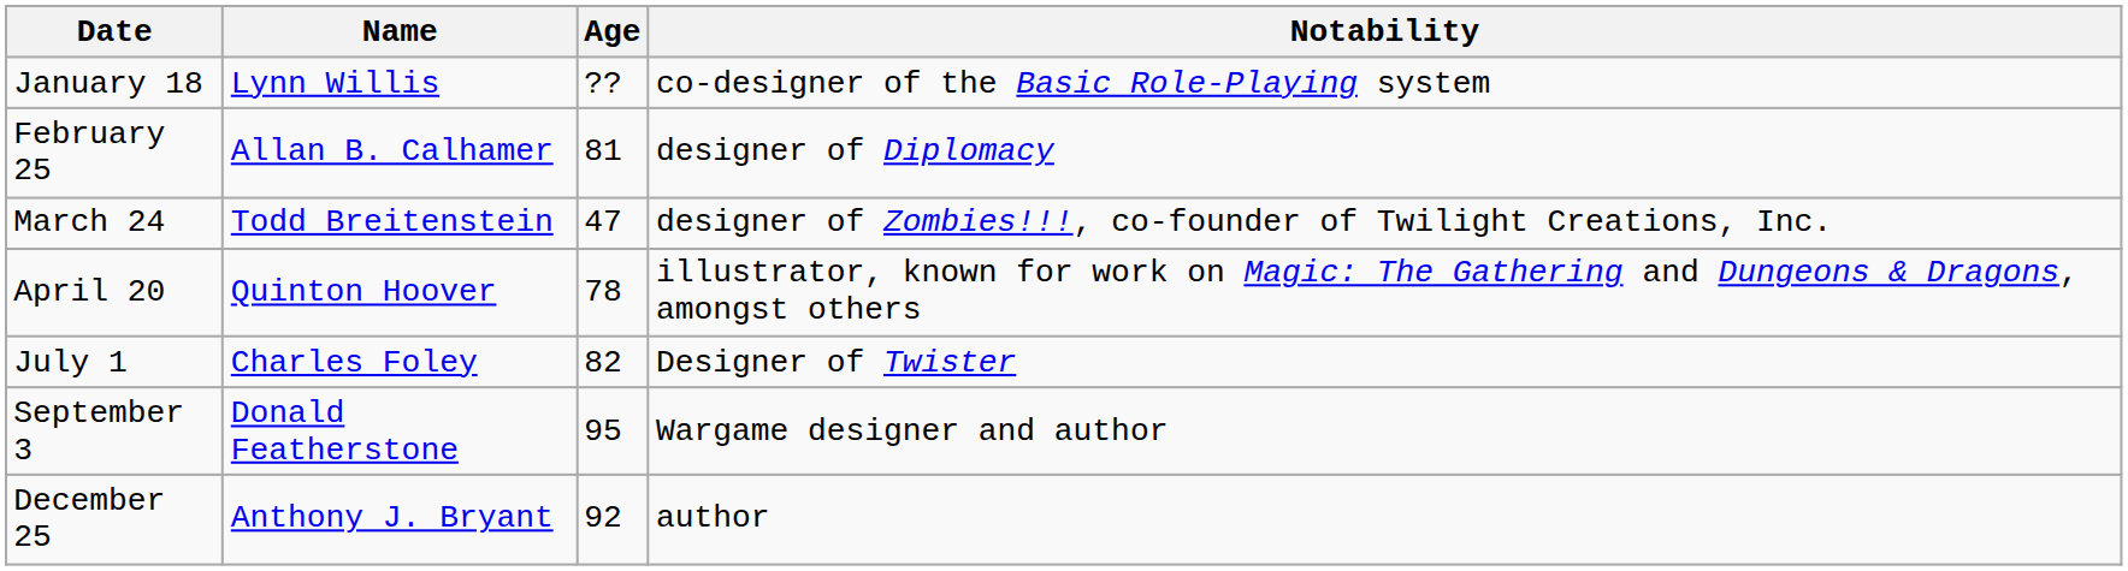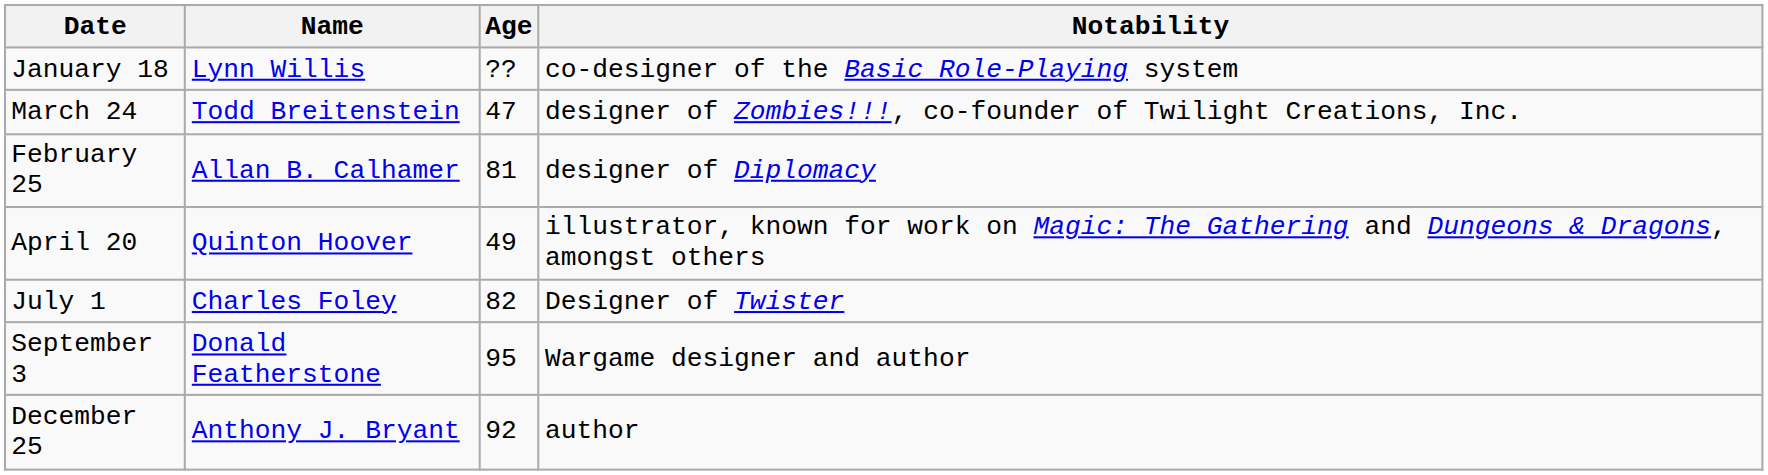 <table class="wikitable">
 <tr>
 <th>Date</th>
 <th>Name</th>
 <th>Age</th>
 <th>Notability</th>
 </tr>
 <tr>
 <td>January 18</td>
 <td><a href='#'>Lynn Willis</a></td>
 <td>??</td>
 <td>co-designer of the <em><a href='#'>Basic Role-Playing</a></em> system</td>
 </tr>
 <tr>
+<td>March 24</td>
+<td><a href='#'>Todd Breitenstein</a></td>
+<td>47</td>
+<td>designer of <em><a href='#'>Zombies!!!</a></em>, co-founder of Twilight Creations, Inc.</td>
+</tr>
+<tr>
 <td>February 25</td>
 <td><a href='#'>Allan B. Calhamer</a></td>
 <td>81</td>
 <td>designer of <em><a href='#'>Diplomacy</a></em></td>
 </tr>
 <tr>
-<td>March 24</td>
-<td><a href='#'>Todd Breitenstein</a></td>
-<td>47</td>
-<td>designer of <em><a href='#'>Zombies!!!</a></em>, co-founder of Twilight Creations, Inc.</td>
-</tr>
-<tr>
 <td>April 20</td>
 <td><a href='#'>Quinton Hoover</a></td>
-<td>78</td>
+<td>49</td>
 <td>illustrator, known for work on <em><a href='#'>Magic: The Gathering</a></em> and <em><a href='#'>Dungeons & Dragons</a></em>, amongst others</td>
 </tr>
 <tr>
 <td>July 1</td>
 <td><a href='#'>Charles Foley</a></td>
 <td>82</td>
 <td>Designer of <em><a href='#'>Twister</a></em></td>
 </tr>
 <tr>
 <td>September 3</td>
 <td><a href='#'>Donald Featherstone</a></td>
 <td>95</td>
 <td>Wargame designer and author</td>
 </tr>
 <tr>
 <td>December 25</td>
 <td><a href='#'>Anthony J. Bryant</a></td>
 <td>92</td>
 <td>author</td>
 </tr>
 </table>
